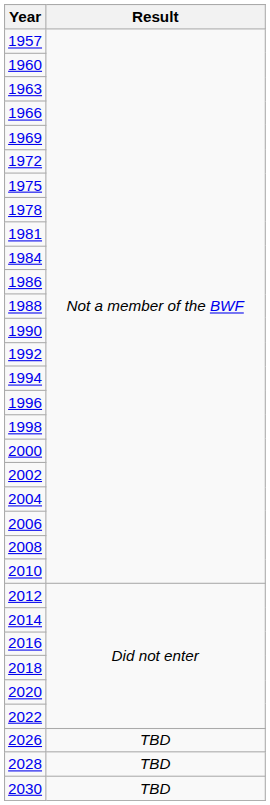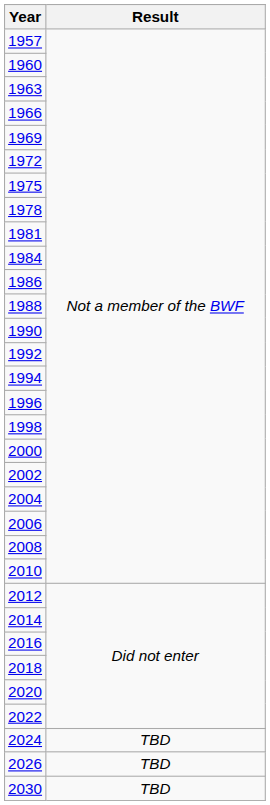 <table class="wikitable" style="text-align: center; font-size:90%">
 <tr>
 <th>Year</th>
 <th style="width:200px">Result</th>
 </tr>
 <tr>
 <td> <a href='#'>1957</a></td>
 <td rowspan="23"><em>Not a member of the <a href='#'>BWF</a></em></td>
 </tr>
 <tr>
 <td> <a href='#'>1960</a></td>
 </tr>
 <tr>
 <td> <a href='#'>1963</a></td>
 </tr>
 <tr>
 <td> <a href='#'>1966</a></td>
 </tr>
 <tr>
 <td> <a href='#'>1969</a></td>
 </tr>
 <tr>
 <td> <a href='#'>1972</a></td>
 </tr>
 <tr>
 <td> <a href='#'>1975</a></td>
 </tr>
 <tr>
 <td> <a href='#'>1978</a></td>
 </tr>
 <tr>
 <td> <a href='#'>1981</a></td>
 </tr>
 <tr>
 <td> <a href='#'>1984</a></td>
 </tr>
 <tr>
 <td> <a href='#'>1986</a></td>
 </tr>
 <tr>
 <td> <a href='#'>1988</a></td>
 </tr>
 <tr>
 <td> <a href='#'>1990</a></td>
 </tr>
 <tr>
 <td> <a href='#'>1992</a></td>
 </tr>
 <tr>
 <td> <a href='#'>1994</a></td>
 </tr>
 <tr>
 <td> <a href='#'>1996</a></td>
 </tr>
 <tr>
 <td> <a href='#'>1998</a></td>
 </tr>
 <tr>
 <td> <a href='#'>2000</a></td>
 </tr>
 <tr>
 <td> <a href='#'>2002</a></td>
 </tr>
 <tr>
 <td> <a href='#'>2004</a></td>
 </tr>
 <tr>
 <td> <a href='#'>2006</a></td>
 </tr>
 <tr>
 <td> <a href='#'>2008</a></td>
 </tr>
 <tr>
 <td> <a href='#'>2010</a></td>
 </tr>
 <tr>
 <td> <a href='#'>2012</a></td>
 <td rowspan="6"><em>Did not enter</em></td>
 </tr>
 <tr>
 <td> <a href='#'>2014</a></td>
 </tr>
 <tr>
 <td> <a href='#'>2016</a></td>
 </tr>
 <tr>
 <td> <a href='#'>2018</a></td>
 </tr>
 <tr>
 <td> <a href='#'>2020</a></td>
 </tr>
 <tr>
 <td> <a href='#'>2022</a></td>
 </tr>
 <tr>
-<td> <a href='#'>2026</a></td>
+<td> <a href='#'>2024</a></td>
 <td><em>TBD</em></td>
 </tr>
 <tr>
-<td> <a href='#'>2028</a></td>
+<td> <a href='#'>2026</a></td>
 <td><em>TBD</em></td>
 </tr>
 <tr>
 <td> <a href='#'>2030</a></td>
 <td><em>TBD</em></td>
 </tr>
 </table>
